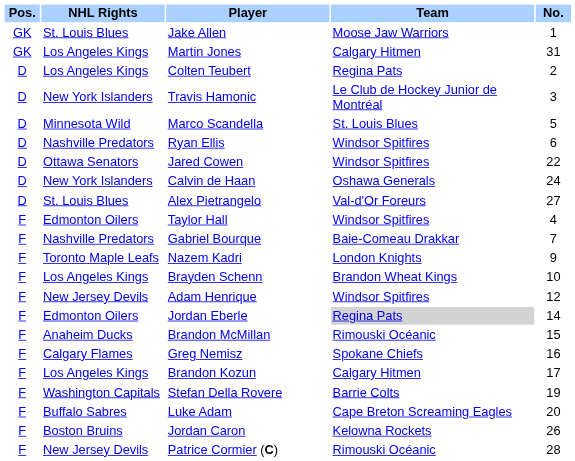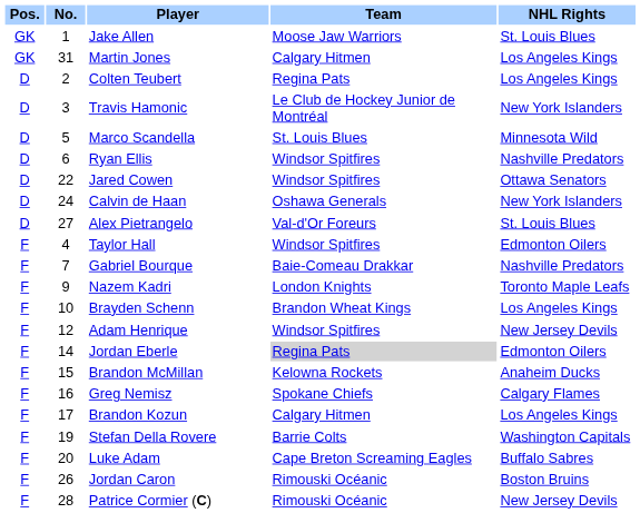 <table border="0" cellspacing="2" cellpadding="2">
 <tr bgcolor=AAD0FF>
 <th width=40>Pos.</th>
-<th width=150>NHL Rights</th>
+<th width=40>No.</th>
 <th width=200>Player</th>
 <th width=250>Team</th>
-<th width=40>No.</th>
+<th width=150>NHL Rights</th>
 </tr>
 <tr>
 <td style="text-align:center;"><a href='#'>GK</a></td>
-<td><a href='#'>St. Louis Blues</a></td>
+<td style="text-align:center;">1</td>
 <td><a href='#'>Jake Allen</a></td>
 <td> <a href='#'>Moose Jaw Warriors</a></td>
-<td style="text-align:center;">1</td>
+<td><a href='#'>St. Louis Blues</a></td>
 </tr>
 <tr>
 <td style="text-align:center;"><a href='#'>GK</a></td>
-<td><a href='#'>Los Angeles Kings</a></td>
+<td style="text-align:center;">31</td>
 <td><a href='#'>Martin Jones</a></td>
 <td> <a href='#'>Calgary Hitmen</a></td>
-<td style="text-align:center;">31</td>
+<td><a href='#'>Los Angeles Kings</a></td>
 </tr>
 <tr>
 <td style="text-align:center;"><a href='#'>D</a></td>
-<td><a href='#'>Los Angeles Kings</a></td>
+<td style="text-align:center;">2</td>
 <td><a href='#'>Colten Teubert</a></td>
 <td> <a href='#'>Regina Pats</a></td>
-<td style="text-align:center;">2</td>
+<td><a href='#'>Los Angeles Kings</a></td>
 </tr>
 <tr>
 <td style="text-align:center;"><a href='#'>D</a></td>
-<td><a href='#'>New York Islanders</a></td>
+<td style="text-align:center;">3</td>
 <td><a href='#'>Travis Hamonic</a></td>
 <td> <a href='#'>Le Club de Hockey Junior de Montréal</a></td>
-<td style="text-align:center;">3</td>
+<td><a href='#'>New York Islanders</a></td>
 </tr>
 <tr>
 <td style="text-align:center;"><a href='#'>D</a></td>
-<td><a href='#'>Minnesota Wild</a></td>
+<td style="text-align:center;">5</td>
 <td><a href='#'>Marco Scandella</a></td>
 <td> <a href='#'>St. Louis Blues</a></td>
-<td style="text-align:center;">5</td>
+<td><a href='#'>Minnesota Wild</a></td>
 </tr>
 <tr>
 <td style="text-align:center;"><a href='#'>D</a></td>
-<td><a href='#'>Nashville Predators</a></td>
+<td style="text-align:center;">6</td>
 <td><a href='#'>Ryan Ellis</a></td>
 <td> <a href='#'>Windsor Spitfires</a></td>
-<td style="text-align:center;">6</td>
+<td><a href='#'>Nashville Predators</a></td>
 </tr>
 <tr>
 <td style="text-align:center;"><a href='#'>D</a></td>
-<td><a href='#'>Ottawa Senators</a></td>
+<td style="text-align:center;">22</td>
 <td><a href='#'>Jared Cowen</a></td>
 <td> <a href='#'>Windsor Spitfires</a></td>
-<td style="text-align:center;">22</td>
+<td><a href='#'>Ottawa Senators</a></td>
 </tr>
 <tr>
 <td style="text-align:center;"><a href='#'>D</a></td>
-<td><a href='#'>New York Islanders</a></td>
+<td style="text-align:center;">24</td>
 <td><a href='#'>Calvin de Haan</a></td>
 <td> <a href='#'>Oshawa Generals</a></td>
-<td style="text-align:center;">24</td>
+<td><a href='#'>New York Islanders</a></td>
 </tr>
 <tr>
 <td style="text-align:center;"><a href='#'>D</a></td>
-<td><a href='#'>St. Louis Blues</a></td>
+<td style="text-align:center;">27</td>
 <td><a href='#'>Alex Pietrangelo</a></td>
 <td> <a href='#'>Val-d'Or Foreurs</a></td>
-<td style="text-align:center;">27</td>
+<td><a href='#'>St. Louis Blues</a></td>
 </tr>
 <tr>
 <td style="text-align:center;"><a href='#'>F</a></td>
-<td><a href='#'>Edmonton Oilers</a></td>
+<td style="text-align:center;">4</td>
 <td><a href='#'>Taylor Hall</a></td>
 <td> <a href='#'>Windsor Spitfires</a></td>
-<td style="text-align:center;">4</td>
+<td><a href='#'>Edmonton Oilers</a></td>
 </tr>
 <tr>
 <td style="text-align:center;"><a href='#'>F</a></td>
-<td><a href='#'>Nashville Predators</a></td>
+<td style="text-align:center;">7</td>
 <td><a href='#'>Gabriel Bourque</a></td>
 <td> <a href='#'>Baie-Comeau Drakkar</a></td>
-<td style="text-align:center;">7</td>
+<td><a href='#'>Nashville Predators</a></td>
 </tr>
 <tr>
 <td style="text-align:center;"><a href='#'>F</a></td>
-<td><a href='#'>Toronto Maple Leafs</a></td>
+<td style="text-align:center;">9</td>
 <td><a href='#'>Nazem Kadri</a></td>
 <td> <a href='#'>London Knights</a></td>
-<td style="text-align:center;">9</td>
+<td><a href='#'>Toronto Maple Leafs</a></td>
 </tr>
 <tr>
 <td style="text-align:center;"><a href='#'>F</a></td>
-<td><a href='#'>Los Angeles Kings</a></td>
+<td style="text-align:center;">10</td>
 <td><a href='#'>Brayden Schenn</a></td>
 <td> <a href='#'>Brandon Wheat Kings</a></td>
-<td style="text-align:center;">10</td>
+<td><a href='#'>Los Angeles Kings</a></td>
 </tr>
 <tr>
 <td style="text-align:center;"><a href='#'>F</a></td>
-<td><a href='#'>New Jersey Devils</a></td>
+<td style="text-align:center;">12</td>
 <td><a href='#'>Adam Henrique</a></td>
 <td> <a href='#'>Windsor Spitfires</a></td>
-<td style="text-align:center;">12</td>
+<td><a href='#'>New Jersey Devils</a></td>
 </tr>
 <tr>
 <td style="text-align:center;"><a href='#'>F</a></td>
-<td><a href='#'>Edmonton Oilers</a></td>
+<td style="text-align:center;">14</td>
 <td><a href='#'>Jordan Eberle</a></td>
 <td style="background: lightgrey;"> <a href='#'>Regina Pats</a></td>
-<td style="text-align:center;">14</td>
+<td><a href='#'>Edmonton Oilers</a></td>
 </tr>
 <tr>
 <td style="text-align:center;"><a href='#'>F</a></td>
+<td style="text-align:center;">15</td>
+<td><a href='#'>Brandon McMillan</a></td>
+<td> <a href='#'>Kelowna Rockets</a></td>
 <td><a href='#'>Anaheim Ducks</a></td>
-<td><a href='#'>Brandon McMillan</a></td>
-<td> <a href='#'>Rimouski Océanic</a></td>
-<td style="text-align:center;">15</td>
 </tr>
 <tr>
 <td style="text-align:center;"><a href='#'>F</a></td>
-<td><a href='#'>Calgary Flames</a></td>
+<td style="text-align:center;">16</td>
 <td><a href='#'>Greg Nemisz</a></td>
 <td> <a href='#'>Spokane Chiefs</a></td>
-<td style="text-align:center;">16</td>
+<td><a href='#'>Calgary Flames</a></td>
 </tr>
 <tr>
 <td style="text-align:center;"><a href='#'>F</a></td>
-<td><a href='#'>Los Angeles Kings</a></td>
+<td style="text-align:center;">17</td>
 <td><a href='#'>Brandon Kozun</a></td>
 <td> <a href='#'>Calgary Hitmen</a></td>
-<td style="text-align:center;">17</td>
+<td><a href='#'>Los Angeles Kings</a></td>
 </tr>
 <tr>
 <td style="text-align:center;"><a href='#'>F</a></td>
-<td><a href='#'>Washington Capitals</a></td>
+<td style="text-align:center;">19</td>
 <td><a href='#'>Stefan Della Rovere</a></td>
 <td> <a href='#'>Barrie Colts</a></td>
-<td style="text-align:center;">19</td>
+<td><a href='#'>Washington Capitals</a></td>
 </tr>
 <tr>
 <td style="text-align:center;"><a href='#'>F</a></td>
-<td><a href='#'>Buffalo Sabres</a></td>
+<td style="text-align:center;">20</td>
 <td><a href='#'>Luke Adam</a></td>
 <td> <a href='#'>Cape Breton Screaming Eagles</a></td>
-<td style="text-align:center;">20</td>
+<td><a href='#'>Buffalo Sabres</a></td>
 </tr>
 <tr>
 <td style="text-align:center;"><a href='#'>F</a></td>
+<td style="text-align:center;">26</td>
+<td><a href='#'>Jordan Caron</a></td>
+<td> <a href='#'>Rimouski Océanic</a></td>
 <td><a href='#'>Boston Bruins</a></td>
-<td><a href='#'>Jordan Caron</a></td>
-<td> <a href='#'>Kelowna Rockets</a></td>
-<td style="text-align:center;">26</td>
 </tr>
 <tr>
 <td style="text-align:center;"><a href='#'>F</a></td>
-<td><a href='#'>New Jersey Devils</a></td>
+<td style="text-align:center;">28</td>
 <td><a href='#'>Patrice Cormier</a> (<strong>C</strong>)</td>
 <td> <a href='#'>Rimouski Océanic</a></td>
-<td style="text-align:center;">28</td>
+<td><a href='#'>New Jersey Devils</a></td>
 </tr>
 </table>
